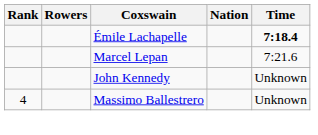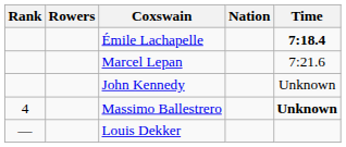 <table class="wikitable sortable" style="text-align:center">
 <tr>
 <th>Rank</th>
 <th>Rowers</th>
 <th>Coxswain</th>
 <th>Nation</th>
 <th>Time</th>
 </tr>
 <tr>
 <td></td>
 <td align=left></td>
 <td align=left><a href='#'>Émile Lachapelle</a></td>
 <td align=left></td>
 <td><strong>7:18.4</strong></td>
 </tr>
 <tr>
 <td></td>
 <td align=left></td>
 <td align=left><a href='#'>Marcel Lepan</a></td>
 <td align=left></td>
 <td>7:21.6</td>
 </tr>
 <tr>
 <td></td>
 <td align=left></td>
 <td align=left><a href='#'>John Kennedy</a></td>
 <td align=left></td>
 <td data-sort-value=8:00.0>Unknown</td>
 </tr>
 <tr>
 <td>4</td>
 <td align=left></td>
 <td align=left><a href='#'>Massimo Ballestrero</a></td>
 <td align=left></td>
-<td data-sort-value=9:00.0>Unknown</td>
+<td data-sort-value=9:00.0><strong>Unknown</strong></td>
+</tr>
+<tr>
+<td data-sort-value=5>—</td>
+<td align=left></td>
+<td align=left><a href='#'>Louis Dekker</a></td>
+<td align=left></td>
+<td data-sort-value=9:99.9></td>
 </tr>
 </table>
